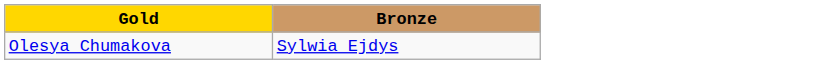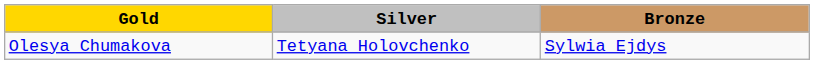 <table class="wikitable" style="text-align:left">
 <tr align="center">
 <td width=200 bgcolor=gold><strong>Gold</strong></td>
+<td width=200 bgcolor=silver><strong>Silver</strong></td>
 <td width=200 bgcolor=CC9966><strong>Bronze</strong></td>
 </tr>
 <tr>
 <td><a href='#'>Olesya Chumakova</a><br><em></em></td>
+<td><a href='#'>Tetyana Holovchenko</a><br><em></em></td>
 <td><a href='#'>Sylwia Ejdys</a><br><em></em></td>
 </tr>
 </table>
